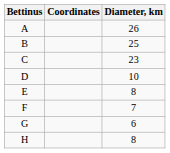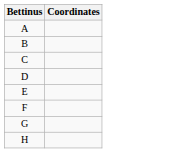 <table class="wikitable" style="text-align:center">
 <tr>
 <th>Bettinus</th>
 <th class="unsortable">Coordinates</th>
-<th>Diameter, km</th>
 </tr>
 <tr>
 <td>A</td>
 <td></td>
-<td>26</td>
 </tr>
 <tr>
 <td>B</td>
 <td></td>
-<td>25</td>
 </tr>
 <tr>
 <td>C</td>
 <td></td>
-<td>23</td>
 </tr>
 <tr>
 <td>D</td>
 <td></td>
-<td>10</td>
 </tr>
 <tr>
 <td>E</td>
 <td></td>
-<td>8</td>
 </tr>
 <tr>
 <td>F</td>
 <td></td>
-<td>7</td>
 </tr>
 <tr>
 <td>G</td>
 <td></td>
-<td>6</td>
 </tr>
 <tr>
 <td>H</td>
 <td></td>
-<td>8</td>
 </tr>
 </table>
